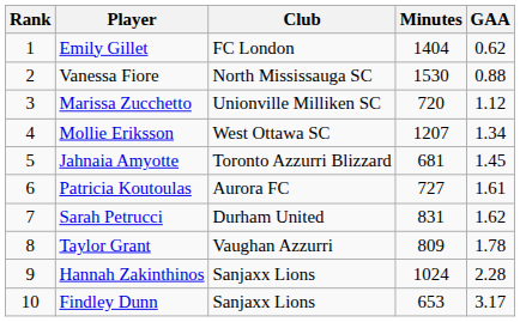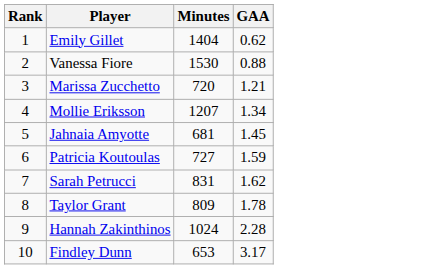 <table class="wikitable">
 <tr>
 <th>Rank</th>
 <th>Player</th>
-<th>Club</th>
 <th>Minutes</th>
 <th>GAA</th>
 </tr>
 <tr>
 <td align=center>1</td>
 <td> <a href='#'>Emily Gillet</a></td>
-<td>FC London</td>
 <td align=center>1404</td>
 <td align=center>0.62</td>
 </tr>
 <tr>
 <td align=center>2</td>
 <td> Vanessa Fiore</td>
-<td>North Mississauga SC</td>
 <td align=center>1530</td>
 <td align=center>0.88</td>
 </tr>
 <tr>
 <td align=center>3</td>
 <td> <a href='#'>Marissa Zucchetto</a></td>
-<td>Unionville Milliken SC</td>
 <td align=center>720</td>
-<td align=center>1.12</td>
+<td align=center>1.21</td>
 </tr>
 <tr>
 <td align=center>4</td>
 <td> <a href='#'>Mollie Eriksson</a></td>
-<td>West Ottawa SC</td>
 <td align=center>1207</td>
 <td align=center>1.34</td>
 </tr>
 <tr>
 <td align=center>5</td>
 <td> <a href='#'>Jahnaia Amyotte</a></td>
-<td>Toronto Azzurri Blizzard</td>
 <td align=center>681</td>
 <td align=center>1.45</td>
 </tr>
 <tr>
 <td align=center>6</td>
 <td> <a href='#'>Patricia Koutoulas</a></td>
-<td>Aurora FC</td>
 <td align=center>727</td>
-<td align=center>1.61</td>
+<td align=center>1.59</td>
 </tr>
 <tr>
 <td align=center>7</td>
 <td> <a href='#'>Sarah Petrucci</a></td>
-<td>Durham United</td>
 <td align=center>831</td>
 <td align=center>1.62</td>
 </tr>
 <tr>
 <td align=center>8</td>
 <td> <a href='#'>Taylor Grant</a></td>
-<td>Vaughan Azzurri</td>
 <td align=center>809</td>
 <td align=center>1.78</td>
 </tr>
 <tr>
 <td align=center>9</td>
 <td> <a href='#'>Hannah Zakinthinos</a></td>
-<td>Sanjaxx Lions</td>
 <td align=center>1024</td>
 <td align=center>2.28</td>
 </tr>
 <tr>
 <td align=center>10</td>
 <td> <a href='#'>Findley Dunn</a></td>
-<td>Sanjaxx Lions</td>
 <td align=center>653</td>
 <td align=center>3.17</td>
 </tr>
 </table>
